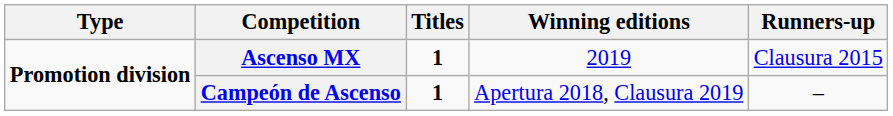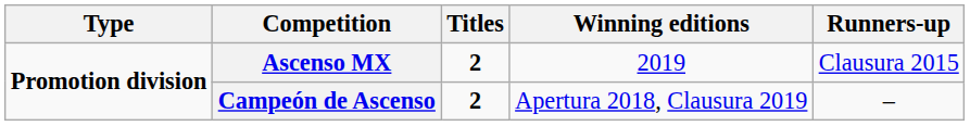 <table class="wikitable" style="text-align: center;">
 <tr>
 <th>Type</th>
 <th>Competition</th>
 <th>Titles</th>
 <th>Winning editions</th>
 <th>Runners-up</th>
 </tr>
 <tr>
 <td rowspan="2"><strong>Promotion division</strong></td>
 <th scope=col><a href='#'>Ascenso MX</a></th>
-<td><strong>1</strong></td>
+<td><strong>2</strong></td>
 <td><a href='#'>2019</a></td>
 <td><a href='#'>Clausura 2015</a></td>
 </tr>
 <tr>
 <th scope=col><a href='#'>Campeón de Ascenso</a></th>
-<td><strong>1</strong></td>
+<td><strong>2</strong></td>
 <td><a href='#'>Apertura 2018</a>, <a href='#'>Clausura 2019</a></td>
 <td>–</td>
 </tr>
 </table>
